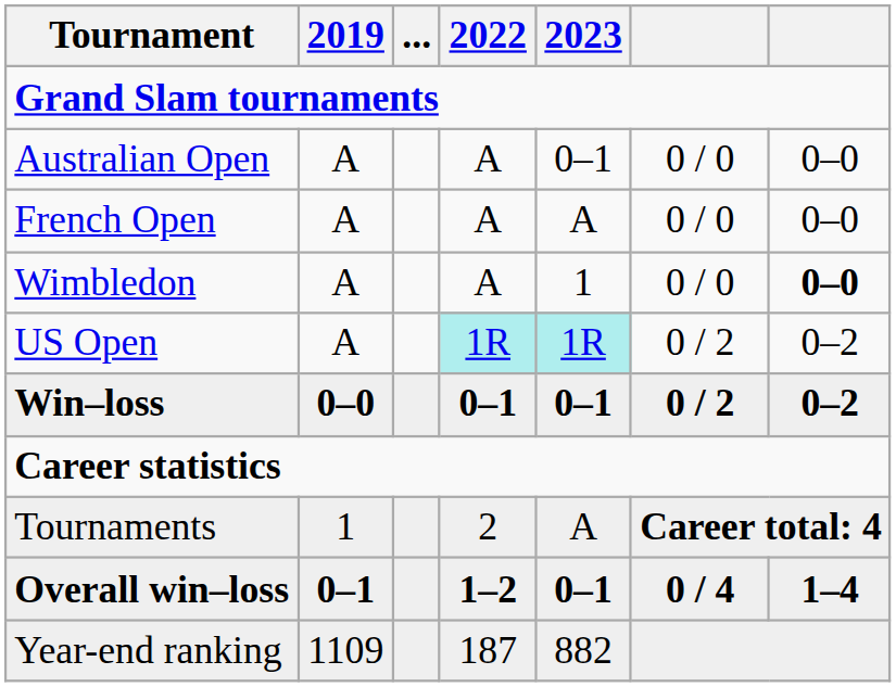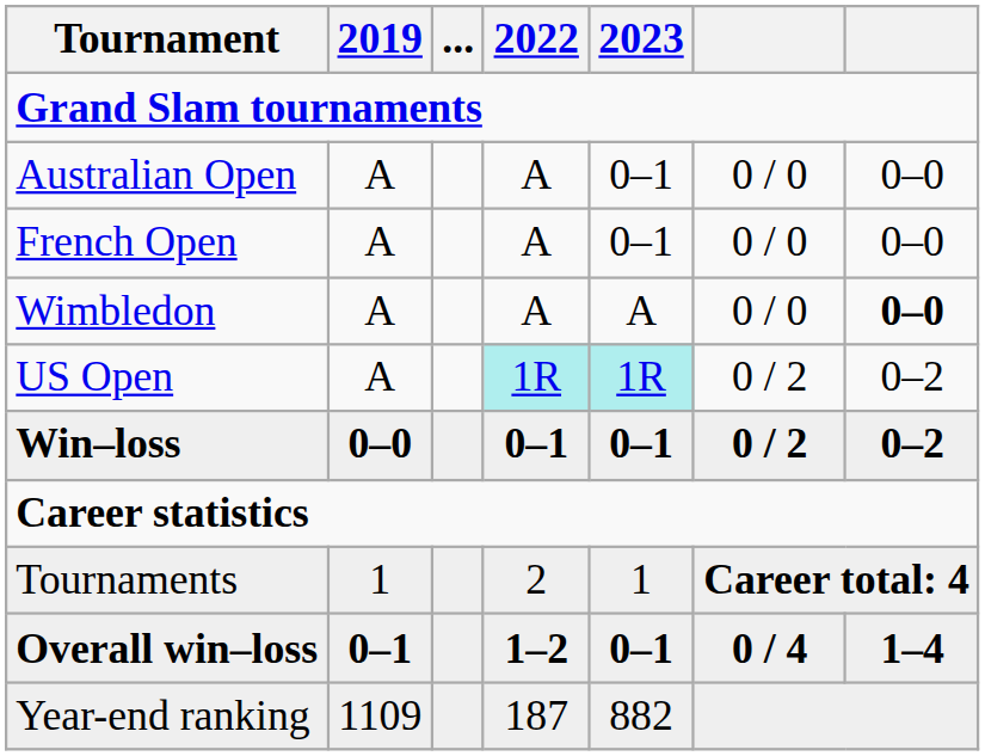 <table class="wikitable" style="text-align:center">
 <tr>
 <th>Tournament</th>
 <th><a href='#'>2019</a></th>
 <th>...</th>
 <th><a href='#'>2022</a></th>
 <th><a href='#'>2023</a></th>
 <th></th>
 <th></th>
 </tr>
 <tr>
 <td colspan="8" align="left"><strong><a href='#'>Grand Slam tournaments</a></strong></td>
 </tr>
 <tr>
 <td align="left"><a href='#'>Australian Open</a></td>
 <td>A</td>
 <td></td>
 <td>A</td>
 <td>0–1</td>
 <td>0 / 0</td>
 <td>0–0</td>
 </tr>
 <tr>
 <td align="left"><a href='#'>French Open</a></td>
 <td>A</td>
 <td></td>
 <td>A</td>
-<td>A</td>
+<td>0–1</td>
 <td>0 / 0</td>
 <td>0–0</td>
 </tr>
 <tr>
 <td align="left"><a href='#'>Wimbledon</a></td>
 <td>A</td>
 <td></td>
 <td>A</td>
-<td>1</td>
+<td>A</td>
 <td>0 / 0</td>
 <td><strong>0–0</strong></td>
 </tr>
 <tr>
 <td align="left"><a href='#'>US Open</a></td>
 <td>A</td>
 <td></td>
 <td bgcolor=afeeee><a href='#'>1R</a></td>
 <td bgcolor=afeeee><a href='#'>1R</a></td>
 <td>0 / 2</td>
 <td>0–2</td>
 </tr>
 <tr style="background:#efefef;font-weight:bold">
 <td align="left">Win–loss</td>
 <td>0–0</td>
 <td></td>
 <td>0–1</td>
 <td>0–1</td>
 <td>0 / 2</td>
 <td>0–2</td>
 </tr>
 <tr>
 <td colspan="8" align="left"><strong>Career statistics</strong></td>
 </tr>
 <tr bgcolor="efefef">
 <td align="left">Tournaments</td>
 <td>1</td>
 <td></td>
 <td>2</td>
-<td>A</td>
+<td>1</td>
 <td colspan="3"><strong>Career total: 4</strong></td>
 </tr>
 <tr style="background:#efefef;font-weight:bold">
 <td align="left">Overall win–loss</td>
 <td>0–1</td>
 <td></td>
 <td>1–2</td>
 <td>0–1</td>
 <td>0 / 4</td>
 <td>1–4</td>
 </tr>
 <tr bgcolor="efefef">
 <td align="left">Year-end ranking</td>
 <td>1109</td>
 <td></td>
 <td>187</td>
 <td>882</td>
 <td colspan="3"></td>
 </tr>
 </table>
